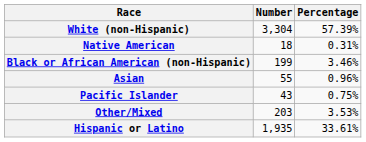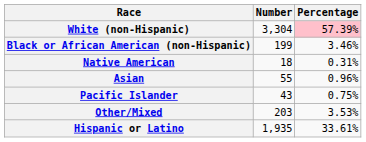 <table class="wikitable" style="text-align:right">
 <tr>
 <th scope="col">Race</th>
 <th scope="col">Number</th>
 <th scope="col">Percentage</th>
 </tr>
 <tr>
 <th scope="row"><a href='#'>White</a> (non-Hispanic)</th>
 <td>3,304</td>
-<td>57.39%</td>
+<td style="background: pink;">57.39%</td>
+</tr>
+<tr>
+<th scope="row"><a href='#'>Black or African American</a> (non-Hispanic)</th>
+<td>199</td>
+<td>3.46%</td>
 </tr>
 <tr>
 <th scope="row"><a href='#'>Native American</a></th>
 <td>18</td>
 <td>0.31%</td>
-</tr>
-<tr>
-<th scope="row"><a href='#'>Black or African American</a> (non-Hispanic)</th>
-<td>199</td>
-<td>3.46%</td>
 </tr>
 <tr>
 <th scope="row"><a href='#'>Asian</a></th>
 <td>55</td>
 <td>0.96%</td>
 </tr>
 <tr>
 <th scope="row"><a href='#'>Pacific Islander</a></th>
 <td>43</td>
 <td>0.75%</td>
 </tr>
 <tr>
 <th scope="row"><a href='#'>Other/Mixed</a></th>
 <td>203</td>
 <td>3.53%</td>
 </tr>
 <tr>
 <th scope="row"><a href='#'>Hispanic</a> or <a href='#'>Latino</a></th>
 <td>1,935</td>
 <td>33.61%</td>
 </tr>
 </table>
